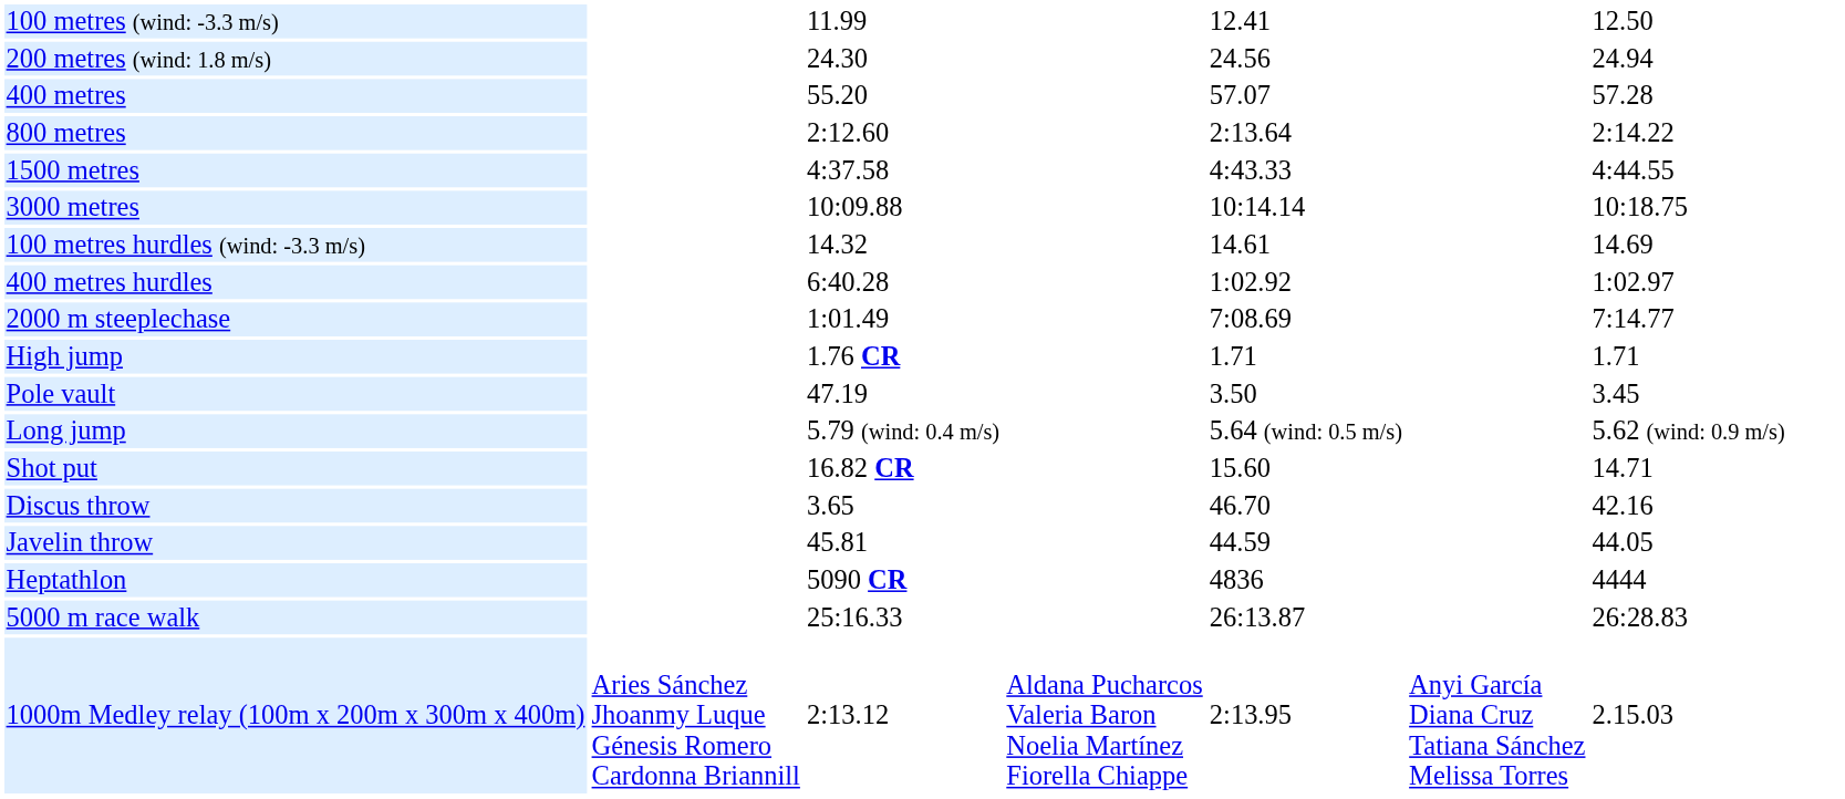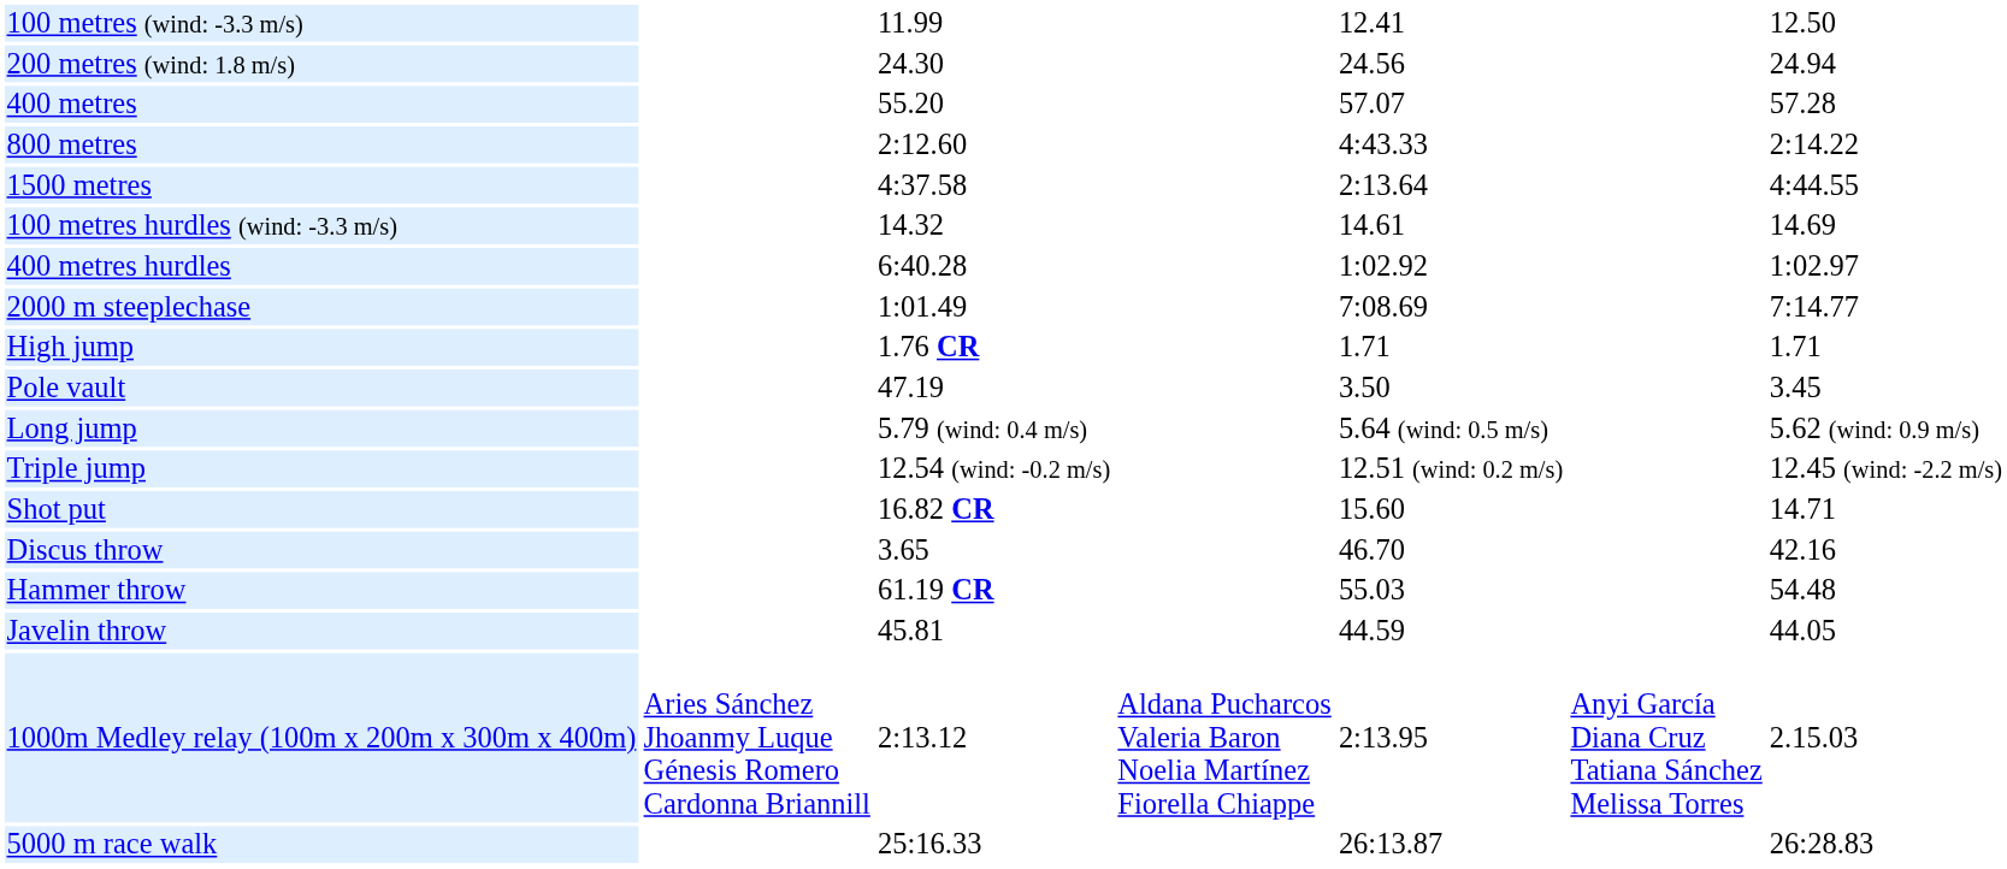 <table>
 <tr>
 <td bgcolor = DDEEFF><a href='#'>100 metres</a> <small>(wind: -3.3 m/s)</small></td>
 <td></td>
 <td>11.99</td>
 <td></td>
 <td>12.41</td>
 <td></td>
 <td>12.50</td>
 </tr>
 <tr>
 <td bgcolor = DDEEFF><a href='#'>200 metres</a> <small>(wind: 1.8 m/s)</small></td>
 <td></td>
 <td>24.30</td>
 <td></td>
 <td>24.56</td>
 <td></td>
 <td>24.94</td>
 </tr>
 <tr>
 <td bgcolor = DDEEFF><a href='#'>400 metres</a></td>
 <td></td>
 <td>55.20</td>
 <td></td>
 <td>57.07</td>
 <td></td>
 <td>57.28</td>
 </tr>
 <tr>
 <td bgcolor = DDEEFF><a href='#'>800 metres</a></td>
 <td></td>
 <td>2:12.60</td>
 <td></td>
-<td>2:13.64</td>
+<td>4:43.33</td>
 <td></td>
 <td>2:14.22</td>
 </tr>
 <tr>
 <td bgcolor = DDEEFF><a href='#'>1500 metres</a></td>
 <td></td>
 <td>4:37.58</td>
 <td></td>
-<td>4:43.33</td>
+<td>2:13.64</td>
 <td></td>
 <td>4:44.55</td>
-</tr>
-<tr>
-<td bgcolor = DDEEFF><a href='#'>3000 metres</a></td>
-<td></td>
-<td>10:09.88</td>
-<td></td>
-<td>10:14.14</td>
-<td></td>
-<td>10:18.75</td>
 </tr>
 <tr>
 <td bgcolor = DDEEFF><a href='#'>100 metres hurdles</a> <small>(wind: -3.3 m/s)</small></td>
 <td></td>
 <td>14.32</td>
 <td></td>
 <td>14.61</td>
 <td></td>
 <td>14.69</td>
 </tr>
 <tr>
 <td bgcolor = DDEEFF><a href='#'>400 metres hurdles</a></td>
 <td></td>
 <td>6:40.28</td>
 <td></td>
 <td>1:02.92</td>
 <td></td>
 <td>1:02.97</td>
 </tr>
 <tr>
 <td bgcolor = DDEEFF><a href='#'>2000 m steeplechase</a></td>
 <td></td>
 <td>1:01.49</td>
 <td></td>
 <td>7:08.69</td>
 <td></td>
 <td>7:14.77</td>
 </tr>
 <tr>
 <td bgcolor = DDEEFF><a href='#'>High jump</a></td>
 <td></td>
 <td>1.76 <strong><a href='#'>CR</a></strong></td>
 <td></td>
 <td>1.71</td>
 <td></td>
 <td>1.71</td>
 </tr>
 <tr>
 <td bgcolor = DDEEFF><a href='#'>Pole vault</a></td>
 <td></td>
 <td>47.19</td>
 <td></td>
 <td>3.50</td>
 <td></td>
 <td>3.45</td>
 </tr>
 <tr>
 <td bgcolor = DDEEFF><a href='#'>Long jump</a></td>
 <td></td>
 <td>5.79 <small>(wind: 0.4 m/s)</small></td>
 <td></td>
 <td>5.64 <small>(wind: 0.5 m/s)</small></td>
 <td></td>
 <td>5.62 <small>(wind: 0.9 m/s)</small></td>
 </tr>
 <tr>
+<td bgcolor = DDEEFF><a href='#'>Triple jump</a></td>
+<td></td>
+<td>12.54 <small>(wind: -0.2 m/s)</small></td>
+<td></td>
+<td>12.51 <small>(wind: 0.2 m/s)</small></td>
+<td></td>
+<td>12.45 <small>(wind: -2.2 m/s)</small></td>
+</tr>
+<tr>
 <td bgcolor = DDEEFF><a href='#'>Shot put</a></td>
 <td></td>
 <td>16.82 <strong><a href='#'>CR</a></strong></td>
 <td></td>
 <td>15.60</td>
 <td></td>
 <td>14.71</td>
 </tr>
 <tr>
 <td bgcolor = DDEEFF><a href='#'>Discus throw</a></td>
 <td></td>
 <td>3.65</td>
 <td></td>
 <td>46.70</td>
 <td></td>
 <td>42.16</td>
 </tr>
 <tr>
+<td bgcolor = DDEEFF><a href='#'>Hammer throw</a></td>
+<td></td>
+<td>61.19 <strong><a href='#'>CR</a></strong></td>
+<td></td>
+<td>55.03</td>
+<td></td>
+<td>54.48</td>
+</tr>
+<tr>
 <td bgcolor = DDEEFF><a href='#'>Javelin throw</a></td>
 <td></td>
 <td>45.81</td>
 <td></td>
 <td>44.59</td>
 <td></td>
 <td>44.05</td>
 </tr>
 <tr>
-<td bgcolor = DDEEFF><a href='#'>Heptathlon</a></td>
-<td></td>
-<td>5090 <strong><a href='#'>CR</a></strong></td>
-<td></td>
-<td>4836</td>
-<td></td>
-<td>4444</td>
+<td bgcolor = DDEEFF><a href='#'>1000m Medley relay (100m x 200m x 300m x 400m)</a></td>
+<td> <br><a href='#'>Aries Sánchez</a>  <br><a href='#'>Jhoanmy Luque</a> <br><a href='#'>Génesis Romero</a> <br><a href='#'>Cardonna Briannill</a></td>
+<td>2:13.12</td>
+<td> <br><a href='#'>Aldana Pucharcos</a>  <br><a href='#'>Valeria Baron</a> <br><a href='#'>Noelia Martínez</a> <br><a href='#'>Fiorella Chiappe</a></td>
+<td>2:13.95</td>
+<td> <br><a href='#'>Anyi García</a>  <br><a href='#'>Diana Cruz</a> <br><a href='#'>Tatiana Sánchez</a> <br><a href='#'>Melissa Torres</a></td>
+<td>2.15.03</td>
 </tr>
 <tr>
 <td bgcolor = DDEEFF><a href='#'>5000 m race walk</a></td>
 <td></td>
 <td>25:16.33</td>
 <td></td>
 <td>26:13.87</td>
 <td></td>
 <td>26:28.83</td>
 </tr>
-<tr>
-<td bgcolor = DDEEFF><a href='#'>1000m Medley relay (100m x 200m x 300m x 400m)</a></td>
-<td> <br><a href='#'>Aries Sánchez</a>  <br><a href='#'>Jhoanmy Luque</a> <br><a href='#'>Génesis Romero</a> <br><a href='#'>Cardonna Briannill</a></td>
-<td>2:13.12</td>
-<td> <br><a href='#'>Aldana Pucharcos</a>  <br><a href='#'>Valeria Baron</a> <br><a href='#'>Noelia Martínez</a> <br><a href='#'>Fiorella Chiappe</a></td>
-<td>2:13.95</td>
-<td> <br><a href='#'>Anyi García</a>  <br><a href='#'>Diana Cruz</a> <br><a href='#'>Tatiana Sánchez</a> <br><a href='#'>Melissa Torres</a></td>
-<td>2.15.03</td>
-</tr>
 </table>
